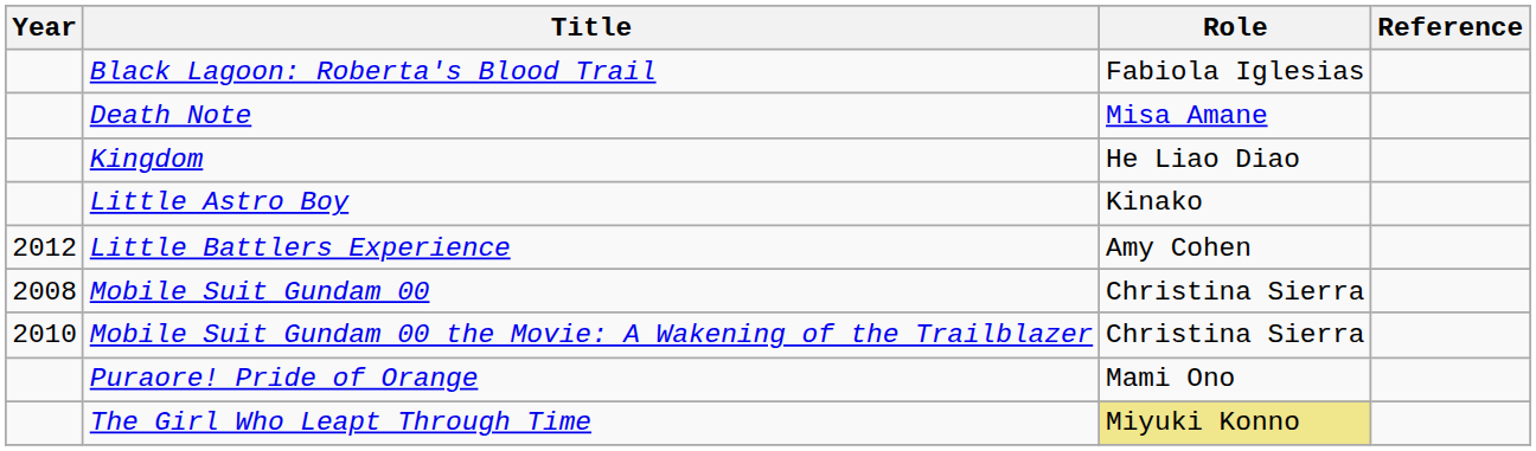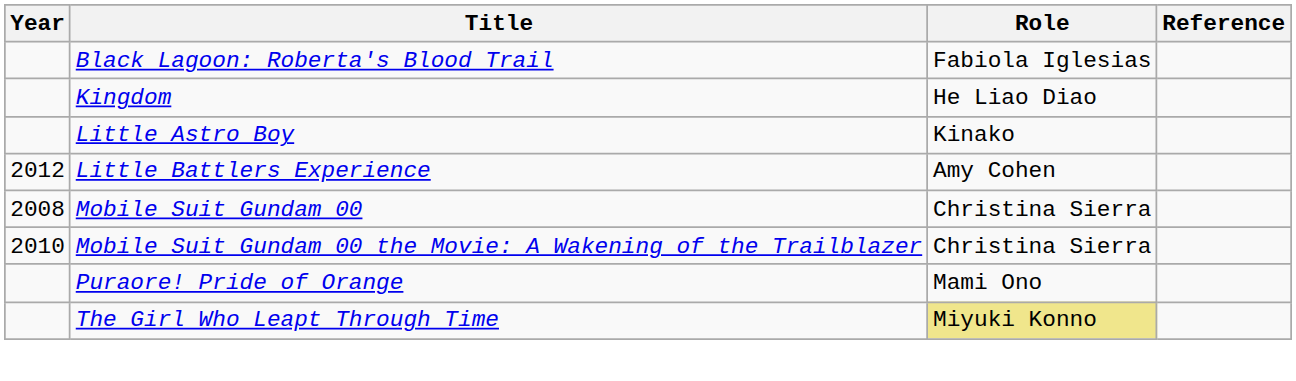 <table class="wikitable">
 <tr>
 <th>Year</th>
 <th>Title</th>
 <th>Role</th>
 <th>Reference</th>
 </tr>
 <tr>
 <td></td>
 <td><em><a href='#'>Black Lagoon: Roberta's Blood Trail</a></em></td>
 <td>Fabiola Iglesias</td>
-<td></td>
-</tr>
-<tr>
-<td></td>
-<td><em><a href='#'>Death Note</a></em></td>
-<td><a href='#'>Misa Amane</a></td>
 <td></td>
 </tr>
 <tr>
 <td></td>
 <td><em><a href='#'>Kingdom</a></em></td>
 <td>He Liao Diao</td>
 <td></td>
 </tr>
 <tr>
 <td></td>
 <td><em><a href='#'>Little Astro Boy</a></em></td>
 <td>Kinako</td>
 <td></td>
 </tr>
 <tr>
 <td>2012</td>
 <td><em><a href='#'>Little Battlers Experience</a></em></td>
 <td>Amy Cohen</td>
 <td></td>
 </tr>
 <tr>
 <td>2008</td>
 <td><em><a href='#'>Mobile Suit Gundam 00</a></em></td>
 <td>Christina Sierra</td>
 <td></td>
 </tr>
 <tr>
 <td>2010</td>
 <td><em><a href='#'>Mobile Suit Gundam 00 the Movie: A Wakening of the Trailblazer</a></em></td>
 <td>Christina Sierra</td>
 <td></td>
 </tr>
 <tr>
 <td></td>
 <td><em><a href='#'>Puraore! Pride of Orange</a></em></td>
 <td>Mami Ono</td>
 <td></td>
 </tr>
 <tr>
 <td></td>
 <td><em><a href='#'>The Girl Who Leapt Through Time</a></em></td>
 <td style="background: khaki;">Miyuki Konno</td>
 <td></td>
 </tr>
 </table>
